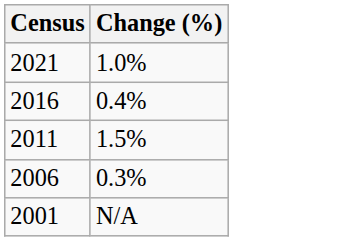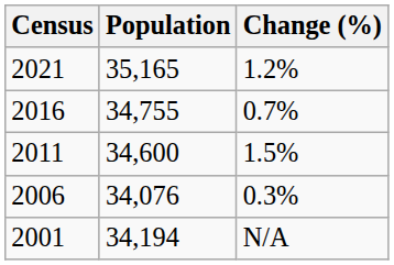 <table class=wikitable>
 <tr>
 <th>Census</th>
+<th>Population</th>
 <th>Change (%)</th>
 </tr>
 <tr>
 <td>2021</td>
-<td> 1.0%</td>
+<td>35,165</td>
+<td> 1.2%</td>
 </tr>
 <tr>
 <td>2016</td>
-<td> 0.4%</td>
+<td>34,755</td>
+<td> 0.7%</td>
 </tr>
 <tr>
 <td>2011</td>
+<td>34,600</td>
 <td> 1.5%</td>
 </tr>
 <tr>
 <td>2006</td>
+<td>34,076</td>
 <td> 0.3%</td>
 </tr>
 <tr>
 <td>2001</td>
+<td>34,194</td>
 <td>N/A</td>
 </tr>
 </table>
